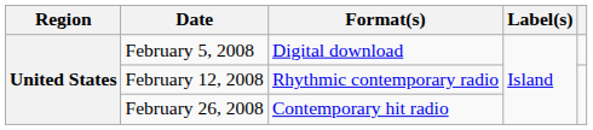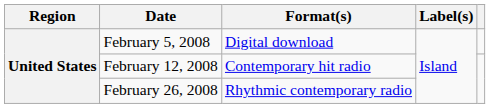 <table class="wikitable plainrowheaders">
 <tr>
 <th scope="col">Region</th>
 <th scope="col">Date</th>
 <th scope="col">Format(s)</th>
 <th scope="col">Label(s)</th>
 <th scope="col"></th>
 </tr>
 <tr>
 <th scope="row" rowspan="3">United States</th>
 <td>February 5, 2008</td>
 <td><a href='#'>Digital download</a></td>
 <td rowspan="3"><a href='#'>Island</a></td>
 <td></td>
 </tr>
 <tr>
 <td>February 12, 2008</td>
-<td><a href='#'>Rhythmic contemporary radio</a></td>
+<td><a href='#'>Contemporary hit radio</a></td>
 <td rowspan="2"></td>
 </tr>
 <tr>
 <td>February 26, 2008</td>
-<td><a href='#'>Contemporary hit radio</a></td>
+<td><a href='#'>Rhythmic contemporary radio</a></td>
 </tr>
 </table>
